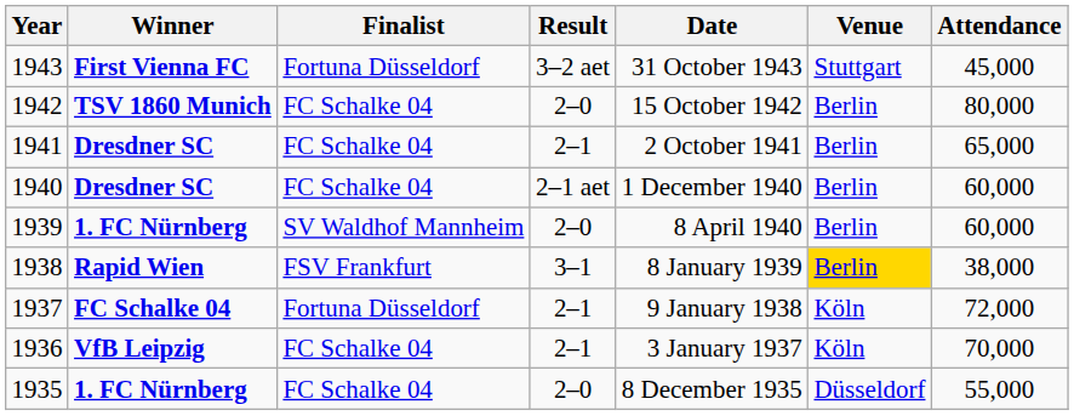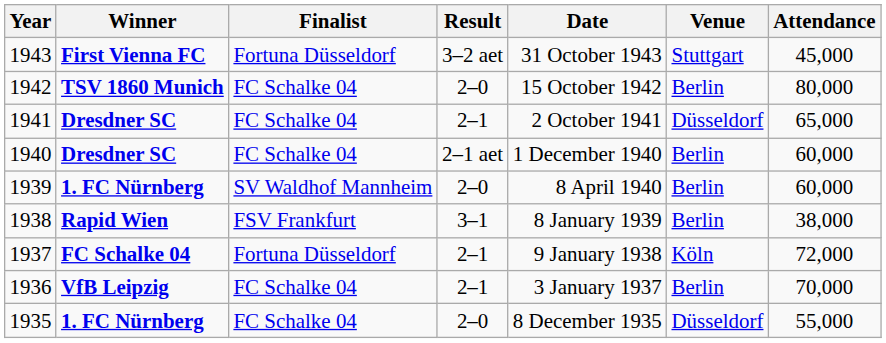 <table class=wikitable>
 <tr>
 <th style="text-align:center">Year</th>
 <th style="text-align:center">Winner</th>
 <th style="text-align:center">Finalist</th>
 <th style="text-align:center">Result</th>
 <th style="text-align:center">Date</th>
 <th style="text-align:center">Venue</th>
 <th style="text-align:center">Attendance</th>
 </tr>
 <tr>
 <td>1943</td>
 <td><strong><a href='#'>First Vienna FC</a></strong></td>
 <td><a href='#'>Fortuna Düsseldorf</a></td>
 <td style="text-align:center">3–2 aet</td>
 <td style="text-align:right">31 October 1943</td>
 <td><a href='#'>Stuttgart</a></td>
 <td style="text-align:center">45,000</td>
 </tr>
 <tr>
 <td>1942</td>
 <td><strong><a href='#'>TSV 1860 Munich</a></strong></td>
 <td><a href='#'>FC Schalke 04</a></td>
 <td style="text-align:center">2–0</td>
 <td style="text-align:right">15 October 1942</td>
 <td><a href='#'>Berlin</a></td>
 <td style="text-align:center">80,000</td>
 </tr>
 <tr>
 <td>1941</td>
 <td><strong><a href='#'>Dresdner SC</a></strong></td>
 <td><a href='#'>FC Schalke 04</a></td>
 <td style="text-align:center">2–1</td>
 <td style="text-align:right">2 October 1941</td>
-<td><a href='#'>Berlin</a></td>
+<td><a href='#'>Düsseldorf</a></td>
 <td style="text-align:center">65,000</td>
 </tr>
 <tr>
 <td>1940</td>
 <td><strong><a href='#'>Dresdner SC</a></strong></td>
 <td><a href='#'>FC Schalke 04</a></td>
 <td style="text-align:center">2–1 aet</td>
 <td style="text-align:right">1 December 1940</td>
 <td><a href='#'>Berlin</a></td>
 <td style="text-align:center">60,000</td>
 </tr>
 <tr>
 <td>1939</td>
 <td><strong><a href='#'>1. FC Nürnberg</a></strong></td>
 <td><a href='#'>SV Waldhof Mannheim</a></td>
 <td style="text-align:center">2–0</td>
 <td style="text-align:right">8 April 1940</td>
 <td><a href='#'>Berlin</a></td>
 <td style="text-align:center">60,000</td>
 </tr>
 <tr>
 <td>1938</td>
 <td><strong><a href='#'>Rapid Wien</a></strong></td>
 <td><a href='#'>FSV Frankfurt</a></td>
 <td style="text-align:center">3–1</td>
 <td style="text-align:right">8 January 1939</td>
-<td style="background: gold;"><a href='#'>Berlin</a></td>
+<td><a href='#'>Berlin</a></td>
 <td style="text-align:center">38,000</td>
 </tr>
 <tr>
 <td>1937</td>
 <td><strong><a href='#'>FC Schalke 04</a></strong></td>
 <td><a href='#'>Fortuna Düsseldorf</a></td>
 <td style="text-align:center">2–1</td>
 <td style="text-align:right">9 January 1938</td>
 <td><a href='#'>Köln</a></td>
 <td style="text-align:center">72,000</td>
 </tr>
 <tr>
 <td>1936</td>
 <td><strong><a href='#'>VfB Leipzig</a></strong></td>
 <td><a href='#'>FC Schalke 04</a></td>
 <td style="text-align:center">2–1</td>
 <td style="text-align:right">3 January 1937</td>
-<td><a href='#'>Köln</a></td>
+<td><a href='#'>Berlin</a></td>
 <td style="text-align:center">70,000</td>
 </tr>
 <tr>
 <td>1935</td>
 <td><strong><a href='#'>1. FC Nürnberg</a></strong></td>
 <td><a href='#'>FC Schalke 04</a></td>
 <td style="text-align:center">2–0</td>
 <td style="text-align:right">8 December 1935</td>
 <td><a href='#'>Düsseldorf</a></td>
 <td style="text-align:center">55,000</td>
 </tr>
 </table>
